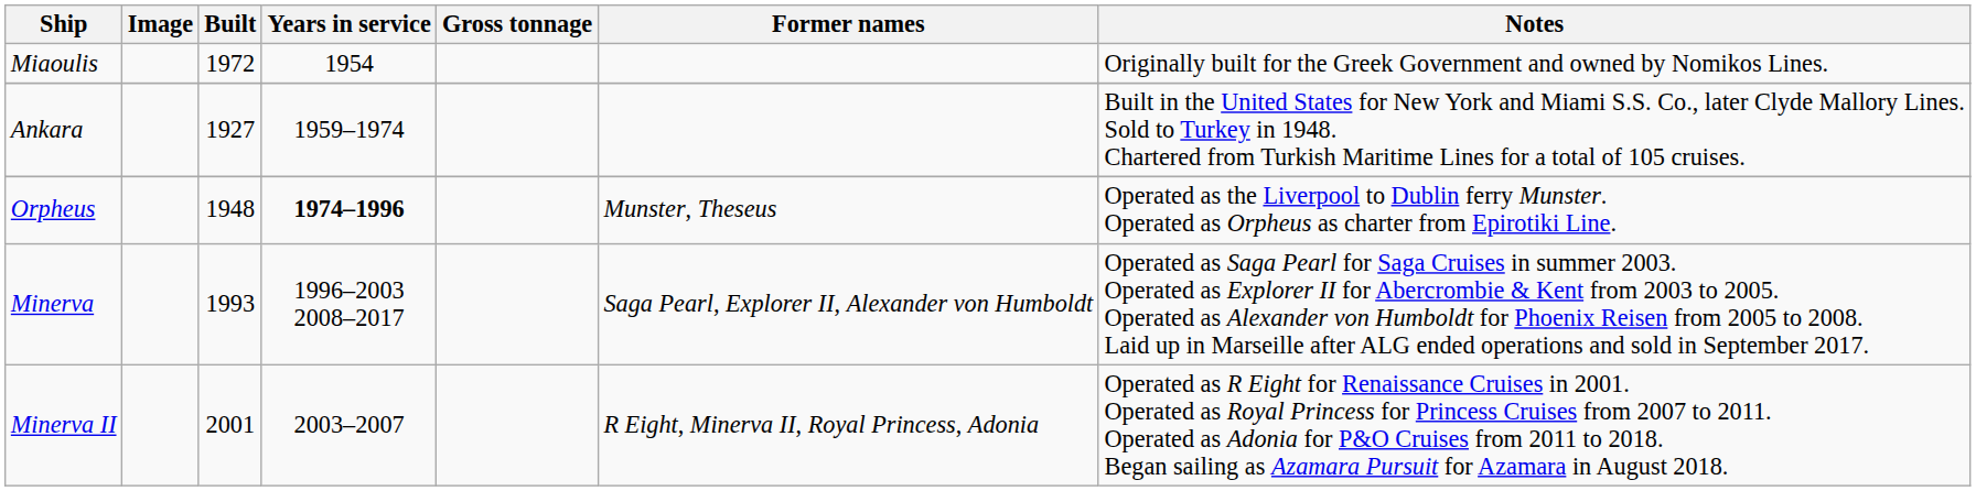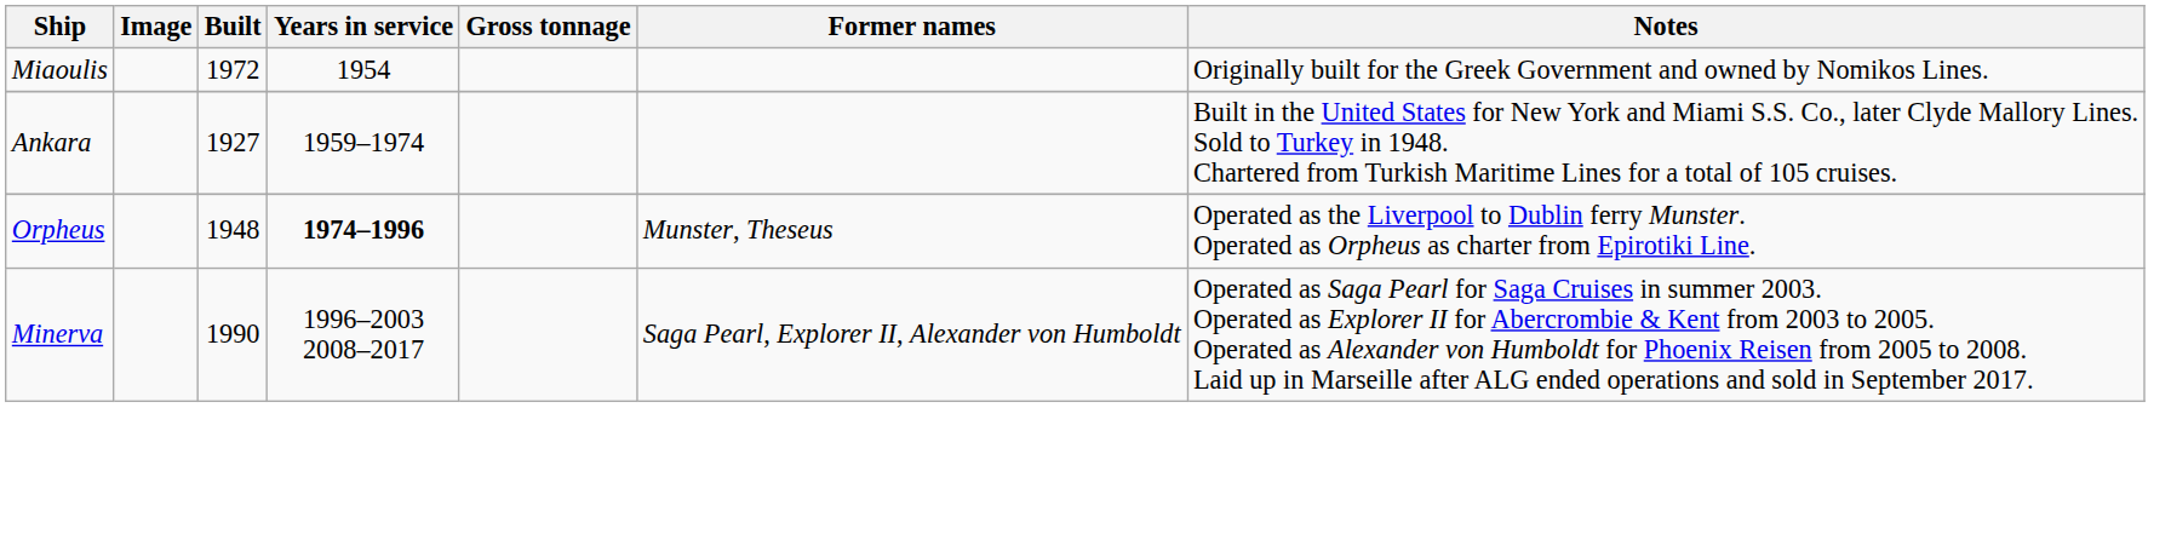 <table class="wikitable sortable">
 <tr>
 <th>Ship</th>
 <th>Image</th>
 <th>Built</th>
 <th>Years in service</th>
 <th>Gross tonnage</th>
 <th>Former names</th>
 <th>Notes</th>
 </tr>
 <tr>
 <td><em>Miaoulis</em></td>
 <td></td>
 <td align="Center">1972</td>
 <td align="Center">1954</td>
 <td align="Center"></td>
 <td></td>
 <td>Originally built for the Greek Government and owned by Nomikos Lines.</td>
 </tr>
 <tr>
 </tr>
 <tr>
 <td><em>Ankara</em></td>
 <td></td>
 <td align="Center">1927</td>
 <td align="Center">1959–1974</td>
 <td align="Center"></td>
 <td></td>
 <td>Built in the <a href='#'>United States</a> for New York and Miami S.S. Co., later Clyde Mallory Lines.<br>Sold to <a href='#'>Turkey</a> in 1948.<br>Chartered from Turkish Maritime Lines for a total of 105 cruises.</td>
 </tr>
 <tr>
 </tr>
 <tr>
 <td><a href='#'><em>Orpheus</em></a></td>
 <td></td>
 <td align="Center">1948</td>
 <td align="Center"><strong>1974–1996</strong></td>
 <td align="Center"></td>
 <td><em>Munster</em>, <em>Theseus</em></td>
 <td>Operated as the <a href='#'>Liverpool</a> to <a href='#'>Dublin</a> ferry <em>Munster</em>.<br>Operated as <em>Orpheus</em> as charter from <a href='#'>Epirotiki Line</a>.</td>
 </tr>
 <tr>
 <td><a href='#'><em>Minerva</em></a></td>
 <td></td>
-<td align="Center">1993</td>
+<td align="Center">1990</td>
 <td align="Center">1996–2003<br>2008–2017</td>
 <td align="Center"></td>
 <td><em>Saga Pearl</em>, <em>Explorer II</em>, <em>Alexander von Humboldt</em></td>
 <td>Operated as <em>Saga Pearl</em> for <a href='#'>Saga Cruises</a> in summer 2003.<br>Operated as <em>Explorer II</em> for <a href='#'>Abercrombie & Kent</a> from 2003 to 2005.<br>Operated as <em>Alexander von Humboldt</em> for <a href='#'>Phoenix Reisen</a> from 2005 to 2008.<br>Laid up in Marseille after ALG ended operations and sold in September 2017.</td>
 </tr>
-<tr>
-<td><em><a href='#'>Minerva II</a></em></td>
-<td></td>
-<td align="Center">2001</td>
-<td align="Center">2003–2007</td>
-<td align="Center"></td>
-<td><em>R Eight</em>, <em>Minerva II</em>, <em>Royal Princess</em>, <em>Adonia</em></td>
-<td>Operated as <em>R Eight</em> for <a href='#'>Renaissance Cruises</a> in 2001.<br>Operated as <em>Royal Princess</em> for <a href='#'>Princess Cruises</a> from 2007 to 2011.<br>Operated as <em>Adonia</em> for <a href='#'>P&O Cruises</a> from 2011 to 2018.<br>Began sailing as <em><a href='#'>Azamara Pursuit</a></em> for <a href='#'>Azamara</a> in August 2018.</td>
-</tr>
 </table>
